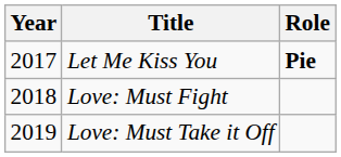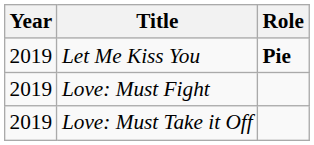 <table class="wikitable">
 <tr>
 <th>Year</th>
 <th>Title</th>
 <th>Role</th>
 </tr>
 <tr>
-<td>2017</td>
+<td>2019</td>
 <td><em>Let Me Kiss You</em></td>
 <td><strong>Pie</strong></td>
 </tr>
 <tr>
-<td>2018</td>
+<td>2019</td>
 <td><em>Love: Must Fight</em></td>
 <td></td>
 </tr>
 <tr>
 <td>2019</td>
 <td><em>Love: Must Take it Off</em></td>
 <td></td>
 </tr>
 </table>
